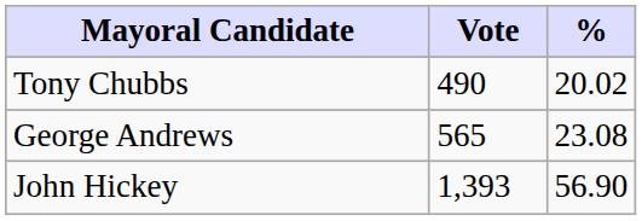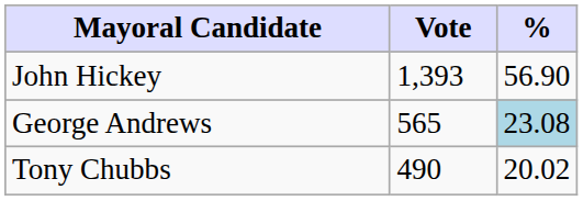 <table class="wikitable">
 <tr>
 <th style="background:#ddf; width:200px;">Mayoral Candidate</th>
 <th style="background:#ddf; width:50px;">Vote</th>
 <th style="background:#ddf; width:30px;">%</th>
 </tr>
 <tr>
+<td>John Hickey</td>
+<td>1,393</td>
+<td>56.90</td>
+</tr>
+<tr>
+<td>George Andrews</td>
+<td>565</td>
+<td style="background: lightblue;">23.08</td>
+</tr>
+<tr>
 <td>Tony Chubbs</td>
 <td>490</td>
 <td>20.02</td>
 </tr>
-<tr>
-<td>George Andrews</td>
-<td>565</td>
-<td>23.08</td>
-</tr>
-<tr>
-<td>John Hickey</td>
-<td>1,393</td>
-<td>56.90</td>
-</tr>
 </table>
